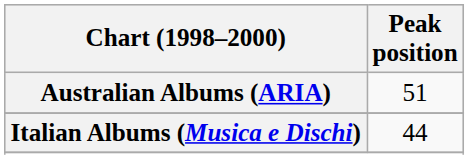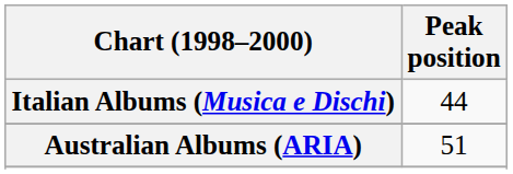 <table class="wikitable sortable plainrowheaders" style="text-align:center">
 <tr>
 <th scope="col">Chart (1998–2000)</th>
 <th scope="col">Peak<br>position</th>
+</tr>
+<tr>
+<th scope="row">Italian Albums (<em><a href='#'>Musica e Dischi</a></em>)</th>
+<td>44</td>
+</tr>
+<tr>
+</tr>
+<tr>
+</tr>
+<tr>
+</tr>
+<tr>
 </tr>
 <tr>
 <th scope="row">Australian Albums (<a href='#'>ARIA</a>)</th>
 <td style="text-align:center;">51</td>
 </tr>
 <tr>
 </tr>
 <tr>
 </tr>
 <tr>
 </tr>
 <tr>
 </tr>
 <tr>
-<th scope="row">Italian Albums (<em><a href='#'>Musica e Dischi</a></em>)</th>
-<td>44</td>
-</tr>
-<tr>
-</tr>
-<tr>
-</tr>
-<tr>
-</tr>
-<tr>
-</tr>
-<tr>
 </tr>
 <tr>
 </tr>
 </table>
